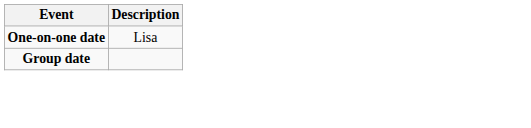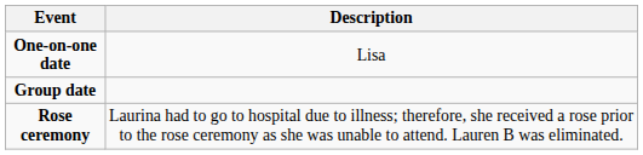 <table class="wikitable sortable" style="text-align:center;">
 <tr>
 <th>Event</th>
 <th>Description</th>
 </tr>
 <tr>
 <td><strong>One-on-one date</strong></td>
 <td>Lisa</td>
 </tr>
 <tr>
 <td><strong>Group date</strong></td>
 <td></td>
 </tr>
+<tr>
+<td><strong>Rose ceremony</strong></td>
+<td>Laurina had to go to hospital due to illness; therefore, she received a rose prior to the rose ceremony as she was unable to attend. Lauren B was eliminated.</td>
+</tr>
 </table>
